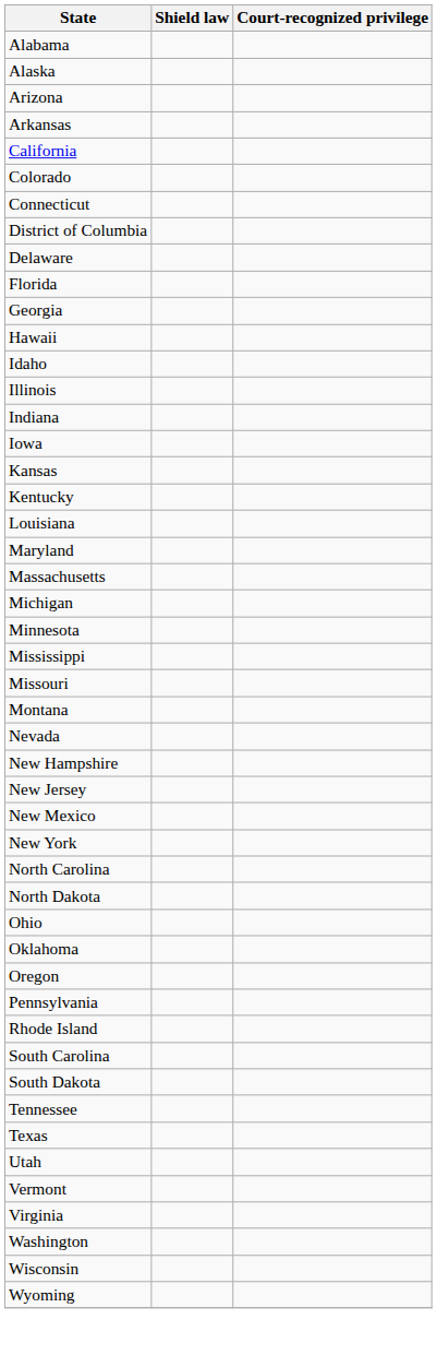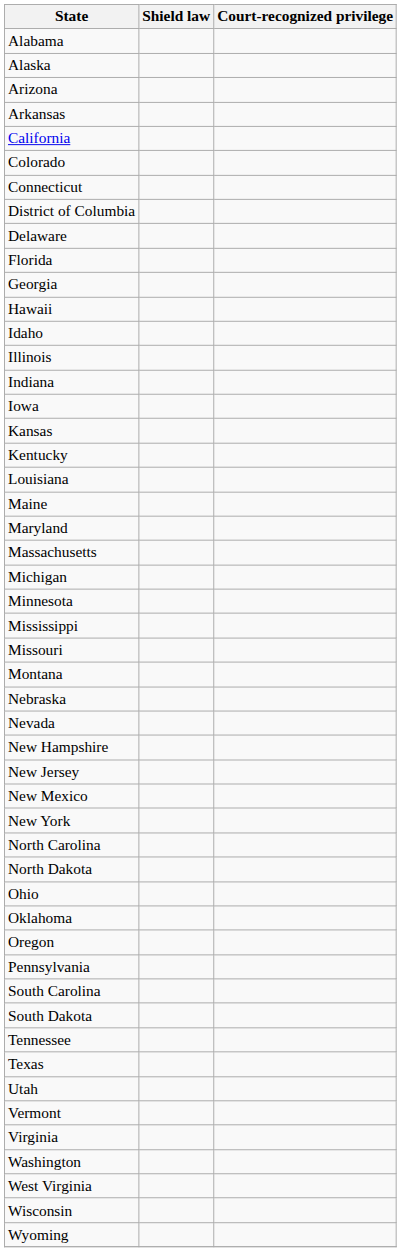 <table class="wikitable sortable mw-collapsible mw-collapsed">
 <tr>
 <th>State</th>
 <th>Shield law</th>
 <th>Court-recognized privilege</th>
 </tr>
 <tr>
 <td>Alabama</td>
 <td></td>
 <td></td>
 </tr>
 <tr>
 <td>Alaska</td>
 <td></td>
 <td></td>
 </tr>
 <tr>
 <td>Arizona</td>
 <td></td>
 <td></td>
 </tr>
 <tr>
 <td>Arkansas</td>
 <td></td>
 <td></td>
 </tr>
 <tr>
 <td><a href='#'>California</a></td>
 <td></td>
 <td></td>
 </tr>
 <tr>
 <td>Colorado</td>
 <td></td>
 <td></td>
 </tr>
 <tr>
 <td>Connecticut</td>
 <td></td>
 <td></td>
 </tr>
 <tr>
 <td>District of Columbia</td>
 <td></td>
 <td></td>
 </tr>
 <tr>
 <td>Delaware</td>
 <td></td>
 <td></td>
 </tr>
 <tr>
 <td>Florida</td>
 <td></td>
 <td></td>
 </tr>
 <tr>
 <td>Georgia</td>
 <td></td>
 <td></td>
 </tr>
 <tr>
 <td>Hawaii</td>
 <td></td>
 <td></td>
 </tr>
 <tr>
 <td>Idaho</td>
 <td></td>
 <td></td>
 </tr>
 <tr>
 <td>Illinois</td>
 <td></td>
 <td></td>
 </tr>
 <tr>
 <td>Indiana</td>
 <td></td>
 <td></td>
 </tr>
 <tr>
 <td>Iowa</td>
 <td></td>
 <td></td>
 </tr>
 <tr>
 <td>Kansas</td>
 <td></td>
 <td></td>
 </tr>
 <tr>
 <td>Kentucky</td>
 <td></td>
 <td></td>
 </tr>
 <tr>
 <td>Louisiana</td>
 <td></td>
 <td></td>
 </tr>
 <tr>
+<td>Maine</td>
+<td></td>
+<td></td>
+</tr>
+<tr>
 <td>Maryland</td>
 <td></td>
 <td></td>
 </tr>
 <tr>
 <td>Massachusetts</td>
 <td></td>
 <td></td>
 </tr>
 <tr>
 <td>Michigan</td>
 <td></td>
 <td></td>
 </tr>
 <tr>
 <td>Minnesota</td>
 <td></td>
 <td></td>
 </tr>
 <tr>
 <td>Mississippi</td>
 <td></td>
 <td></td>
 </tr>
 <tr>
 <td>Missouri</td>
 <td></td>
 <td></td>
 </tr>
 <tr>
 <td>Montana</td>
+<td></td>
+<td></td>
+</tr>
+<tr>
+<td>Nebraska</td>
 <td></td>
 <td></td>
 </tr>
 <tr>
 <td>Nevada</td>
 <td></td>
 <td></td>
 </tr>
 <tr>
 <td>New Hampshire</td>
 <td></td>
 <td></td>
 </tr>
 <tr>
 <td>New Jersey</td>
 <td></td>
 <td></td>
 </tr>
 <tr>
 <td>New Mexico</td>
 <td></td>
 <td></td>
 </tr>
 <tr>
 <td>New York</td>
 <td></td>
 <td></td>
 </tr>
 <tr>
 <td>North Carolina</td>
 <td></td>
 <td></td>
 </tr>
 <tr>
 <td>North Dakota</td>
 <td></td>
 <td></td>
 </tr>
 <tr>
 <td>Ohio</td>
 <td></td>
 <td></td>
 </tr>
 <tr>
 <td>Oklahoma</td>
 <td></td>
 <td></td>
 </tr>
 <tr>
 <td>Oregon</td>
 <td></td>
 <td></td>
 </tr>
 <tr>
 <td>Pennsylvania</td>
 <td></td>
 <td></td>
 </tr>
 <tr>
-<td>Rhode Island</td>
-<td></td>
-<td></td>
-</tr>
-<tr>
 <td>South Carolina</td>
 <td></td>
 <td></td>
 </tr>
 <tr>
 <td>South Dakota</td>
 <td></td>
 <td></td>
 </tr>
 <tr>
 <td>Tennessee</td>
 <td></td>
 <td></td>
 </tr>
 <tr>
 <td>Texas</td>
 <td></td>
 <td></td>
 </tr>
 <tr>
 <td>Utah</td>
 <td></td>
 <td></td>
 </tr>
 <tr>
 <td>Vermont</td>
 <td></td>
 <td></td>
 </tr>
 <tr>
 <td>Virginia</td>
 <td></td>
 <td></td>
 </tr>
 <tr>
 <td>Washington</td>
 <td></td>
 <td></td>
 </tr>
 <tr>
+<td>West Virginia</td>
+<td></td>
+<td></td>
+</tr>
+<tr>
 <td>Wisconsin</td>
 <td></td>
 <td></td>
 </tr>
 <tr>
 <td>Wyoming</td>
 <td></td>
 <td></td>
 </tr>
 <tr>
 </tr>
 </table>
